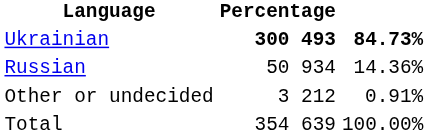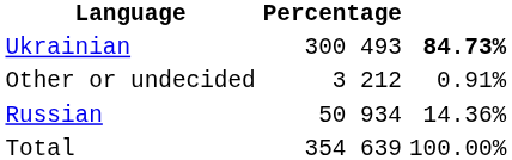 <table class="standard">
 <tr>
 <th>Language</th>
 <th>Percentage</th>
 </tr>
 <tr>
 <td><a href='#'>Ukrainian</a></td>
-<td align="right"><strong>300 493</strong></td>
+<td align="right">300 493</td>
 <td align="right"><strong>84.73%</strong></td>
+</tr>
+<tr>
+<td>Other or undecided</td>
+<td align="right">3 212</td>
+<td align="right">0.91%</td>
 </tr>
 <tr>
 <td><a href='#'>Russian</a></td>
 <td align="right">50 934</td>
 <td align="right">14.36%</td>
 </tr>
 <tr>
-<td>Other or undecided</td>
-<td align="right">3 212</td>
-<td align="right">0.91%</td>
-</tr>
-<tr>
 <td>Total</td>
 <td align="right">354 639</td>
 <td align="right">100.00%</td>
 </tr>
 </table>
